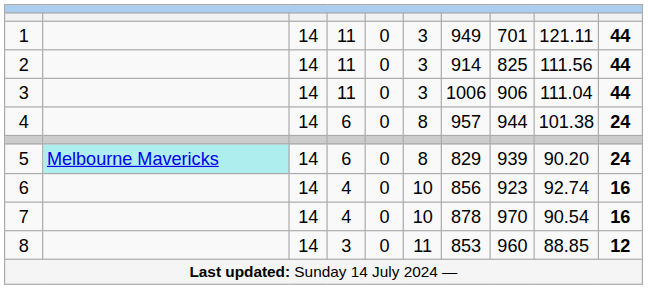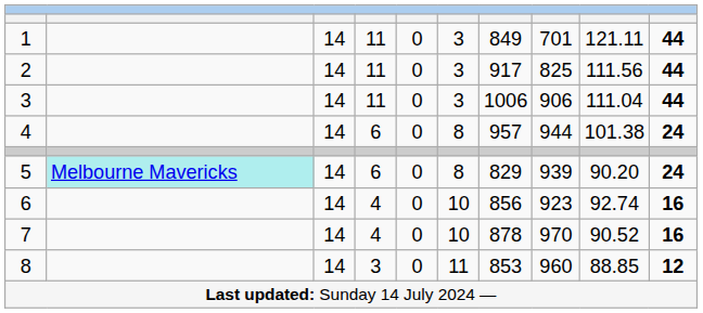 <table class="wikitable" style="text-align:center; font-size:95%">
 <tr>
 <td colspan=10 style="background-color:#ABCDEF"></td>
 </tr>
 <tr>
 <th width="25"></th>
 <th width="200"></th>
 <th width="25"></th>
 <th width="25"></th>
 <th width="25"></th>
 <th width="25"></th>
 <th width="30"></th>
 <th width="30"></th>
 <th width="30"></th>
 <th width="30"></th>
 </tr>
 <tr>
 <td>1</td>
 <td style="text-align:left;"></td>
 <td>14</td>
 <td>11</td>
 <td>0</td>
 <td>3</td>
-<td>949</td>
+<td>849</td>
 <td>701</td>
 <td>121.11</td>
 <td><strong>44</strong></td>
 </tr>
 <tr>
 <td>2</td>
 <td style="text-align:left;"></td>
 <td>14</td>
 <td>11</td>
 <td>0</td>
 <td>3</td>
-<td>914</td>
+<td>917</td>
 <td>825</td>
 <td>111.56</td>
 <td><strong>44</strong></td>
 </tr>
 <tr>
 <td>3</td>
 <td style="text-align:left;"></td>
 <td>14</td>
 <td>11</td>
 <td>0</td>
 <td>3</td>
 <td>1006</td>
 <td>906</td>
 <td>111.04</td>
 <td><strong>44</strong></td>
 </tr>
 <tr>
 <td>4</td>
 <td style="text-align:left;"></td>
 <td>14</td>
 <td>6</td>
 <td>0</td>
 <td>8</td>
 <td>957</td>
 <td>944</td>
 <td>101.38</td>
 <td><strong>24</strong></td>
 </tr>
 <tr style="background-color:#cccccc;">
 <td></td>
 <td></td>
 <td></td>
 <td></td>
 <td></td>
 <td></td>
 <td></td>
 <td></td>
 <td></td>
 <td></td>
 </tr>
 <tr>
 <td>5</td>
 <td style="background: paleturquoise; text-align:left;"><a href='#'>Melbourne Mavericks</a></td>
 <td>14</td>
 <td>6</td>
 <td>0</td>
 <td>8</td>
 <td>829</td>
 <td>939</td>
 <td>90.20</td>
 <td><strong>24</strong></td>
 </tr>
 <tr>
 <td>6</td>
 <td style="text-align:left;"></td>
 <td>14</td>
 <td>4</td>
 <td>0</td>
 <td>10</td>
 <td>856</td>
 <td>923</td>
 <td>92.74</td>
 <td><strong>16</strong></td>
 </tr>
 <tr>
 <td>7</td>
 <td style="text-align:left;"></td>
 <td>14</td>
 <td>4</td>
 <td>0</td>
 <td>10</td>
 <td>878</td>
 <td>970</td>
-<td>90.54</td>
+<td>90.52</td>
 <td><strong>16</strong></td>
 </tr>
 <tr>
 <td>8</td>
 <td style="text-align:left;"></td>
 <td>14</td>
 <td>3</td>
 <td>0</td>
 <td>11</td>
 <td>853</td>
 <td>960</td>
 <td>88.85</td>
 <td><strong>12</strong></td>
 </tr>
 <tr>
 <td colspan=10 style="background-color:#F5F5F5; font-size:85%"><strong>Last updated:</strong> Sunday 14 July 2024 — </td>
 </tr>
 </table>
